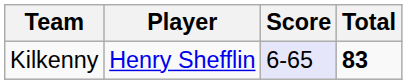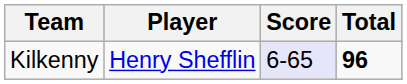 <table class="wikitable">
 <tr>
 <th>Team</th>
 <th>Player</th>
 <th>Score</th>
 <th>Total</th>
 </tr>
 <tr>
 <td>Kilkenny</td>
 <td><a href='#'>Henry Shefflin</a></td>
 <td style="background: lavender;">6-65</td>
-<td><strong>83</strong></td>
+<td><strong>96</strong></td>
 </tr>
 </table>
